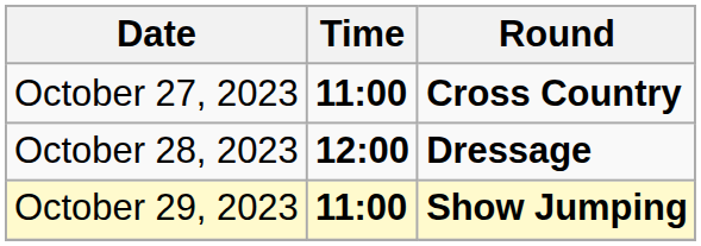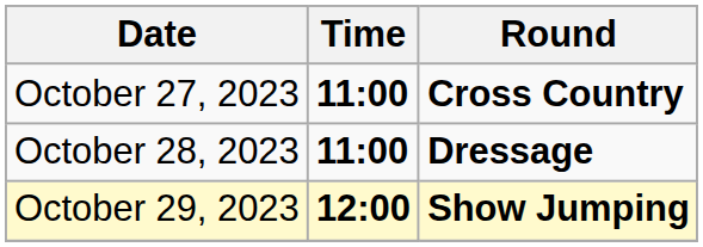 <table class="wikitable">
 <tr>
 <th>Date</th>
 <th>Time</th>
 <th>Round</th>
 </tr>
 <tr>
 <td>October 27, 2023</td>
 <td><strong>11:00</strong></td>
 <td><strong>Cross Country</strong></td>
 </tr>
 <tr>
 <td>October 28, 2023</td>
-<td><strong>12:00</strong></td>
+<td><strong>11:00</strong></td>
 <td><strong>Dressage</strong></td>
 </tr>
 <tr style=background:lemonchiffon>
 <td>October 29, 2023</td>
-<td><strong>11:00</strong></td>
+<td><strong>12:00</strong></td>
 <td><strong>Show Jumping</strong></td>
 </tr>
 <tr>
 </tr>
 </table>
